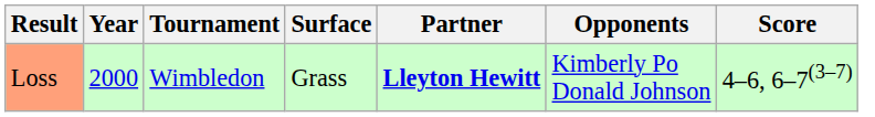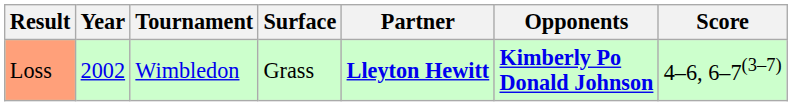 <table class="sortable wikitable">
 <tr>
 <th>Result</th>
 <th>Year</th>
 <th>Tournament</th>
 <th>Surface</th>
 <th>Partner</th>
 <th>Opponents</th>
 <th>Score</th>
 </tr>
 <tr bgcolor=CCFFCC>
 <td bgcolor=FFA07A>Loss</td>
-<td><a href='#'>2000</a></td>
+<td><a href='#'>2002</a></td>
 <td><a href='#'>Wimbledon</a></td>
 <td>Grass</td>
 <td><strong> <a href='#'>Lleyton Hewitt</a></strong></td>
-<td> <a href='#'>Kimberly Po</a><br> <a href='#'>Donald Johnson</a></td>
+<td><strong> <a href='#'>Kimberly Po</a><br> <a href='#'>Donald Johnson</a></strong></td>
 <td>4–6, 6–7<sup>(3–7)</sup></td>
 </tr>
 </table>
